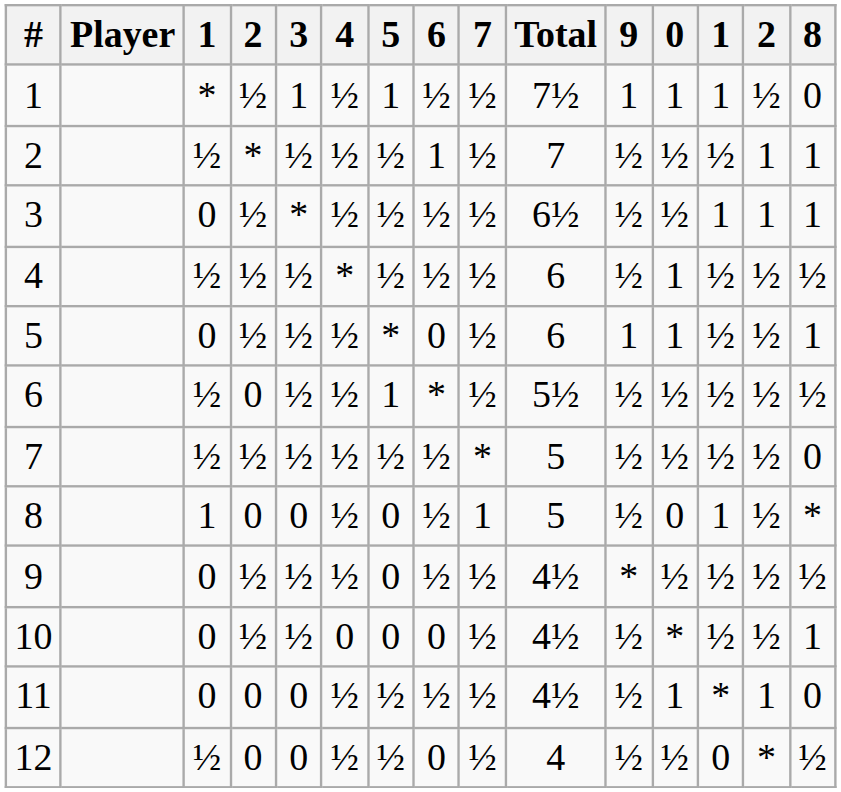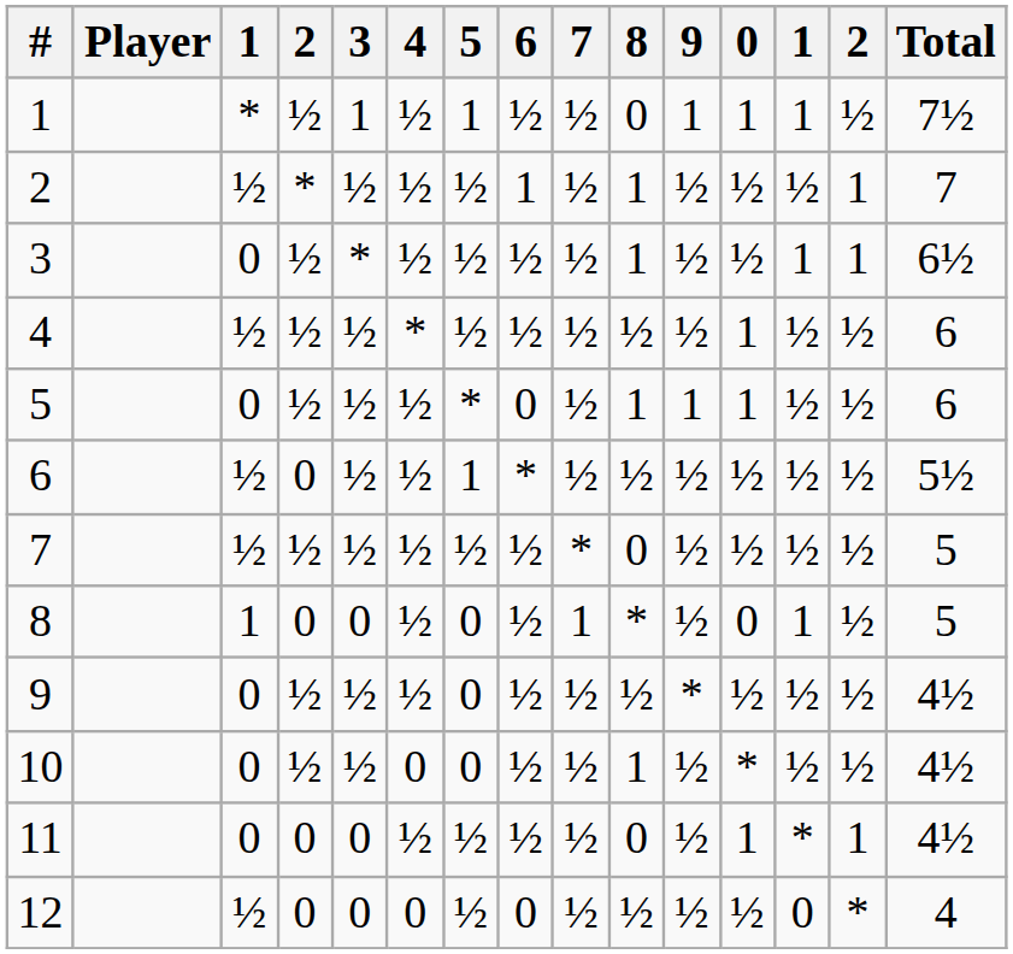 <table class="wikitable" style="text-align: center; margin: 0em 4em">
 <tr>
 <th>#</th>
 <th>Player</th>
 <th>1</th>
 <th>2</th>
 <th>3</th>
 <th>4</th>
 <th>5</th>
 <th>6</th>
 <th>7</th>
-<th>Total</th>
+<th>8</th>
 <th>9</th>
 <th>0</th>
 <th>1</th>
 <th>2</th>
-<th>8</th>
+<th>Total</th>
 </tr>
 <tr>
 <td>1</td>
 <td align=left></td>
 <td>*</td>
 <td>½</td>
 <td>1</td>
 <td>½</td>
 <td>1</td>
 <td>½</td>
 <td>½</td>
-<td>7½</td>
+<td>0</td>
 <td>1</td>
 <td>1</td>
 <td>1</td>
 <td>½</td>
-<td>0</td>
+<td>7½</td>
 </tr>
 <tr>
 <td>2</td>
 <td align=left></td>
 <td>½</td>
 <td>*</td>
 <td>½</td>
 <td>½</td>
 <td>½</td>
 <td>1</td>
 <td>½</td>
-<td>7</td>
+<td>1</td>
 <td>½</td>
 <td>½</td>
 <td>½</td>
 <td>1</td>
-<td>1</td>
+<td>7</td>
 </tr>
 <tr>
 <td>3</td>
 <td align=left></td>
 <td>0</td>
 <td>½</td>
 <td>*</td>
 <td>½</td>
 <td>½</td>
 <td>½</td>
 <td>½</td>
-<td>6½</td>
+<td>1</td>
 <td>½</td>
 <td>½</td>
 <td>1</td>
 <td>1</td>
-<td>1</td>
+<td>6½</td>
 </tr>
 <tr>
 <td>4</td>
 <td align=left></td>
 <td>½</td>
 <td>½</td>
 <td>½</td>
 <td>*</td>
 <td>½</td>
 <td>½</td>
 <td>½</td>
-<td>6</td>
+<td>½</td>
 <td>½</td>
 <td>1</td>
 <td>½</td>
 <td>½</td>
-<td>½</td>
+<td>6</td>
 </tr>
 <tr>
 <td>5</td>
 <td align=left></td>
 <td>0</td>
 <td>½</td>
 <td>½</td>
 <td>½</td>
 <td>*</td>
 <td>0</td>
 <td>½</td>
-<td>6</td>
+<td>1</td>
 <td>1</td>
 <td>1</td>
 <td>½</td>
 <td>½</td>
-<td>1</td>
+<td>6</td>
 </tr>
 <tr>
 <td>6</td>
 <td align=left></td>
 <td>½</td>
 <td>0</td>
 <td>½</td>
 <td>½</td>
 <td>1</td>
 <td>*</td>
 <td>½</td>
-<td>5½</td>
 <td>½</td>
 <td>½</td>
 <td>½</td>
 <td>½</td>
 <td>½</td>
+<td>5½</td>
 </tr>
 <tr>
 <td>7</td>
 <td align=left></td>
 <td>½</td>
 <td>½</td>
 <td>½</td>
 <td>½</td>
 <td>½</td>
 <td>½</td>
 <td>*</td>
-<td>5</td>
+<td>0</td>
 <td>½</td>
 <td>½</td>
 <td>½</td>
 <td>½</td>
-<td>0</td>
+<td>5</td>
 </tr>
 <tr>
 <td>8</td>
 <td align=left></td>
 <td>1</td>
 <td>0</td>
 <td>0</td>
 <td>½</td>
 <td>0</td>
 <td>½</td>
 <td>1</td>
-<td>5</td>
+<td>*</td>
 <td>½</td>
 <td>0</td>
 <td>1</td>
 <td>½</td>
-<td>*</td>
+<td>5</td>
 </tr>
 <tr>
 <td>9</td>
 <td align=left></td>
 <td>0</td>
 <td>½</td>
 <td>½</td>
 <td>½</td>
 <td>0</td>
 <td>½</td>
 <td>½</td>
-<td>4½</td>
+<td>½</td>
 <td>*</td>
 <td>½</td>
 <td>½</td>
 <td>½</td>
-<td>½</td>
+<td>4½</td>
 </tr>
 <tr>
 <td>10</td>
 <td align=left></td>
 <td>0</td>
 <td>½</td>
 <td>½</td>
 <td>0</td>
 <td>0</td>
-<td>0</td>
 <td>½</td>
-<td>4½</td>
+<td>½</td>
+<td>1</td>
 <td>½</td>
 <td>*</td>
 <td>½</td>
 <td>½</td>
-<td>1</td>
+<td>4½</td>
 </tr>
 <tr>
 <td>11</td>
 <td align=left></td>
 <td>0</td>
 <td>0</td>
 <td>0</td>
 <td>½</td>
 <td>½</td>
 <td>½</td>
 <td>½</td>
-<td>4½</td>
+<td>0</td>
 <td>½</td>
 <td>1</td>
 <td>*</td>
 <td>1</td>
-<td>0</td>
+<td>4½</td>
 </tr>
 <tr>
 <td>12</td>
 <td align=left></td>
 <td>½</td>
 <td>0</td>
 <td>0</td>
-<td>½</td>
+<td>0</td>
 <td>½</td>
 <td>0</td>
 <td>½</td>
-<td>4</td>
+<td>½</td>
 <td>½</td>
 <td>½</td>
 <td>0</td>
 <td>*</td>
-<td>½</td>
+<td>4</td>
 </tr>
 </table>
